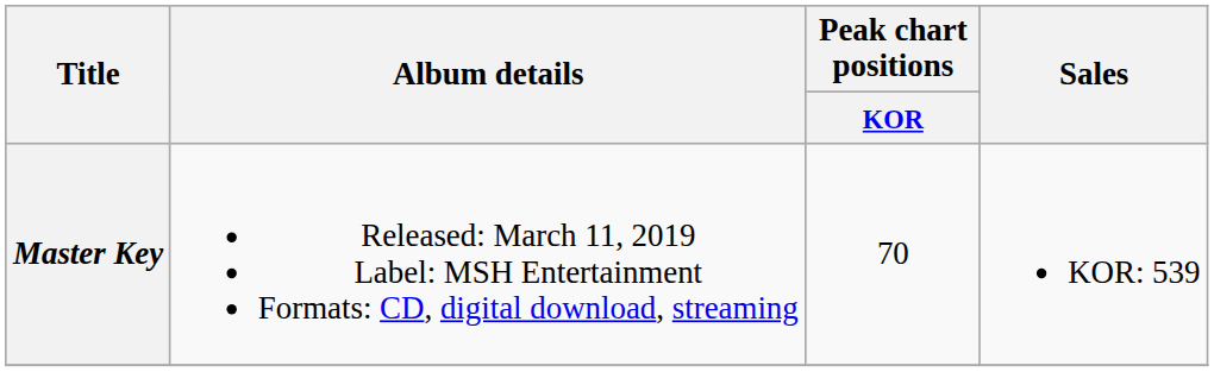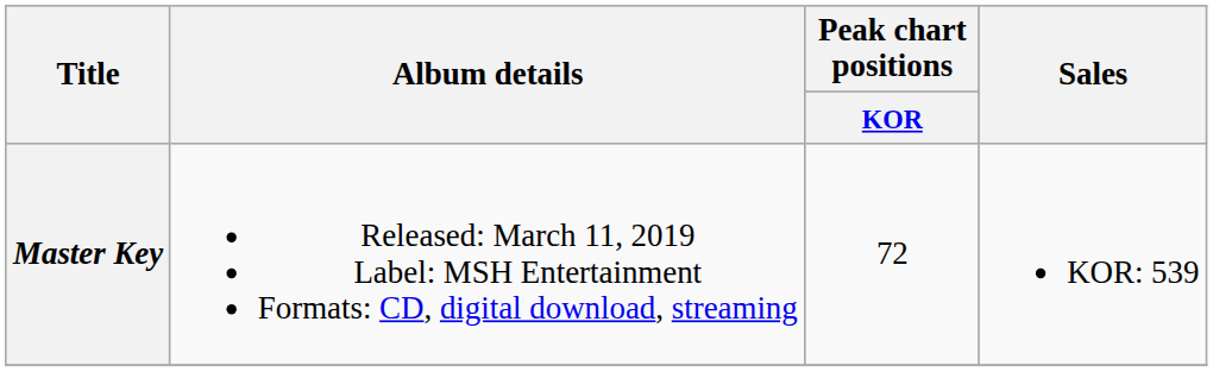 <table class="wikitable plainrowheaders" style="text-align:center;">
 <tr>
 <th scope="col" rowspan="2">Title</th>
 <th scope="col" rowspan="2">Album details</th>
 <th scope="col" colspan="1" style="width:5em;">Peak chart positions</th>
 <th scope="col" rowspan="2">Sales</th>
 </tr>
 <tr>
 <th><small><a href='#'>KOR</a></small><br></th>
 </tr>
 <tr>
 <th scope="row"><em>Master Key</em></th>
 <td><br><ul><li>Released: March 11, 2019</li><li>Label: MSH Entertainment</li><li>Formats: <a href='#'>CD</a>, <a href='#'>digital download</a>, <a href='#'>streaming</a></li></ul></td>
-<td>70</td>
+<td>72</td>
 <td><br><ul><li>KOR: 539</li></ul></td>
 </tr>
 <tr>
 </tr>
 </table>
